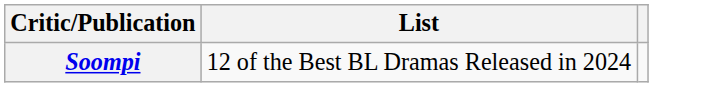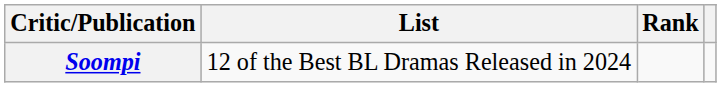 <table class="wikitable sortable plainrowheaders">
 <tr>
 <th scope="col">Critic/Publication</th>
 <th scope="col">List</th>
+<th scope="col">Rank</th>
 <th scope="col" class="unsortable"></th>
 </tr>
 <tr>
 <th scope="row"><em><a href='#'>Soompi</a></em></th>
 <td>12 of the Best BL Dramas Released in 2024</td>
+<td></td>
 <td align="center"></td>
 </tr>
 </table>
